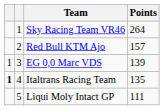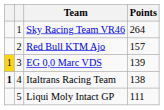 <table class="wikitable" style="font-size: 95%;">
 <tr>
 <th></th>
 <th></th>
 <th>Team</th>
 <th>Points</th>
 </tr>
 <tr>
 <td></td>
 <td align=center>1</td>
 <td> <a href='#'>Sky Racing Team VR46</a></td>
 <td align=left>264</td>
 </tr>
 <tr>
 <td></td>
 <td align=center>2</td>
 <td> <a href='#'>Red Bull KTM Ajo</a></td>
 <td align=left>157</td>
 </tr>
 <tr>
-<td> 1</td>
+<td style="background: gold;"> 1</td>
 <td align=center>3</td>
 <td> <a href='#'>EG 0,0 Marc VDS</a></td>
 <td align=left>139</td>
 </tr>
 <tr>
 <td><strong> 1</strong></td>
 <td align=center>4</td>
 <td> Italtrans Racing Team</td>
-<td align=left>135</td>
+<td align=left>138</td>
 </tr>
 <tr>
 <td></td>
 <td align=center>5</td>
 <td> Liqui Moly Intact GP</td>
 <td align=left>111</td>
 </tr>
 </table>
